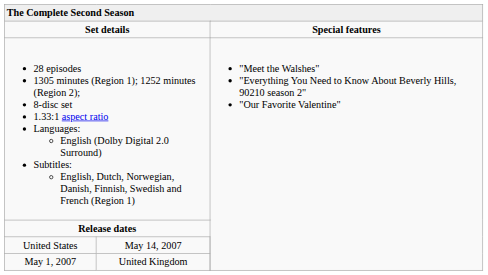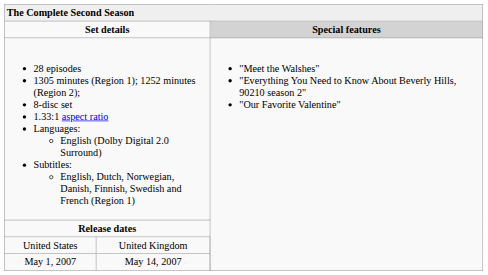 <table class="wikitable" style="font-size:95%;">
 <tr style="background:#EFEFEF">
 <td colspan="8"><strong>The Complete Second Season</strong></td>
 </tr>
 <tr>
 <td align="center" width="300" colspan="3"><strong>Set details</strong></td>
-<td width="400" align="center"><strong>Special features</strong></td>
+<td width="400" align="center" style="background: lightgrey;"><strong>Special features</strong></td>
 </tr>
 <tr valign="top">
 <td colspan="3" align="left" width="300"><br><ul><li>28 episodes</li><li>1305 minutes (Region 1); 1252 minutes (Region 2);</li><li>8-disc set</li><li>1.33:1 <a href='#'>aspect ratio</a></li><li>Languages:<ul><li>English (Dolby Digital 2.0 Surround)</li></ul></li><li>Subtitles:<ul><li>English, Dutch, Norwegian, Danish, Finnish, Swedish and French (Region 1)</li></ul></li></ul></td>
 <td rowspan="4" align="left" width="400"><br><ul><li>"Meet the Walshes"</li><li>"Everything You Need to Know About Beverly Hills, 90210 season 2"</li><li>"Our Favorite Valentine"</li></ul></td>
 </tr>
 <tr>
 <td colspan="3" align="center"><strong>Release dates</strong></td>
 </tr>
 <tr>
 <td align="center">United States</td>
-<td align="center">May 14, 2007</td>
+<td align="center">United Kingdom</td>
 </tr>
 <tr>
 <td align="center">May 1, 2007</td>
-<td align="center">United Kingdom</td>
+<td align="center">May 14, 2007</td>
 </tr>
 </table>
